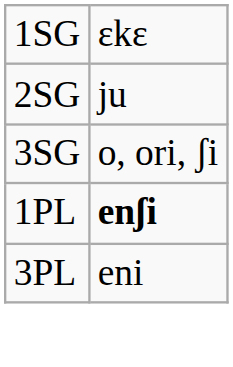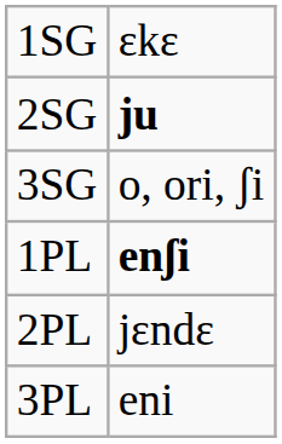 <table class="wikitable">
 <tr>
 <td>1SG</td>
 <td>ɛkɛ</td>
 </tr>
 <tr>
 <td>2SG</td>
-<td>ju</td>
+<td><strong>ju</strong></td>
 </tr>
 <tr>
 <td>3SG</td>
 <td>o, ori, ʃi</td>
 </tr>
 <tr>
 <td>1PL</td>
 <td><strong>enʃi</strong></td>
 </tr>
 <tr>
+<td>2PL</td>
+<td>jɛndɛ</td>
+</tr>
+<tr>
 <td>3PL</td>
 <td>eni</td>
 </tr>
 </table>
